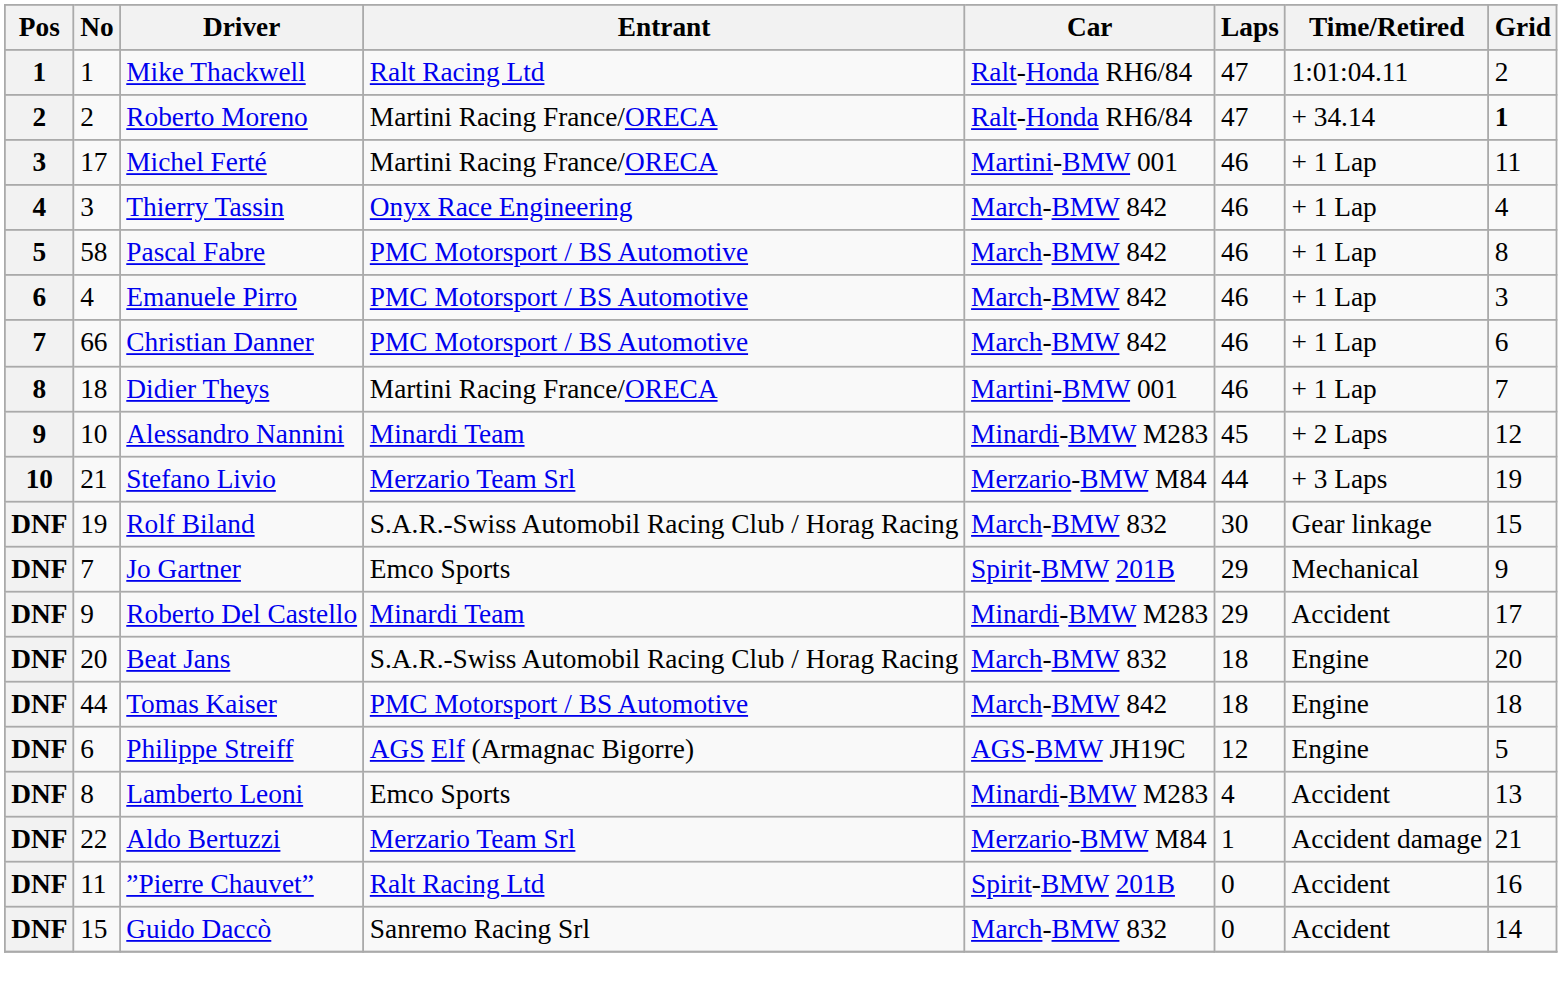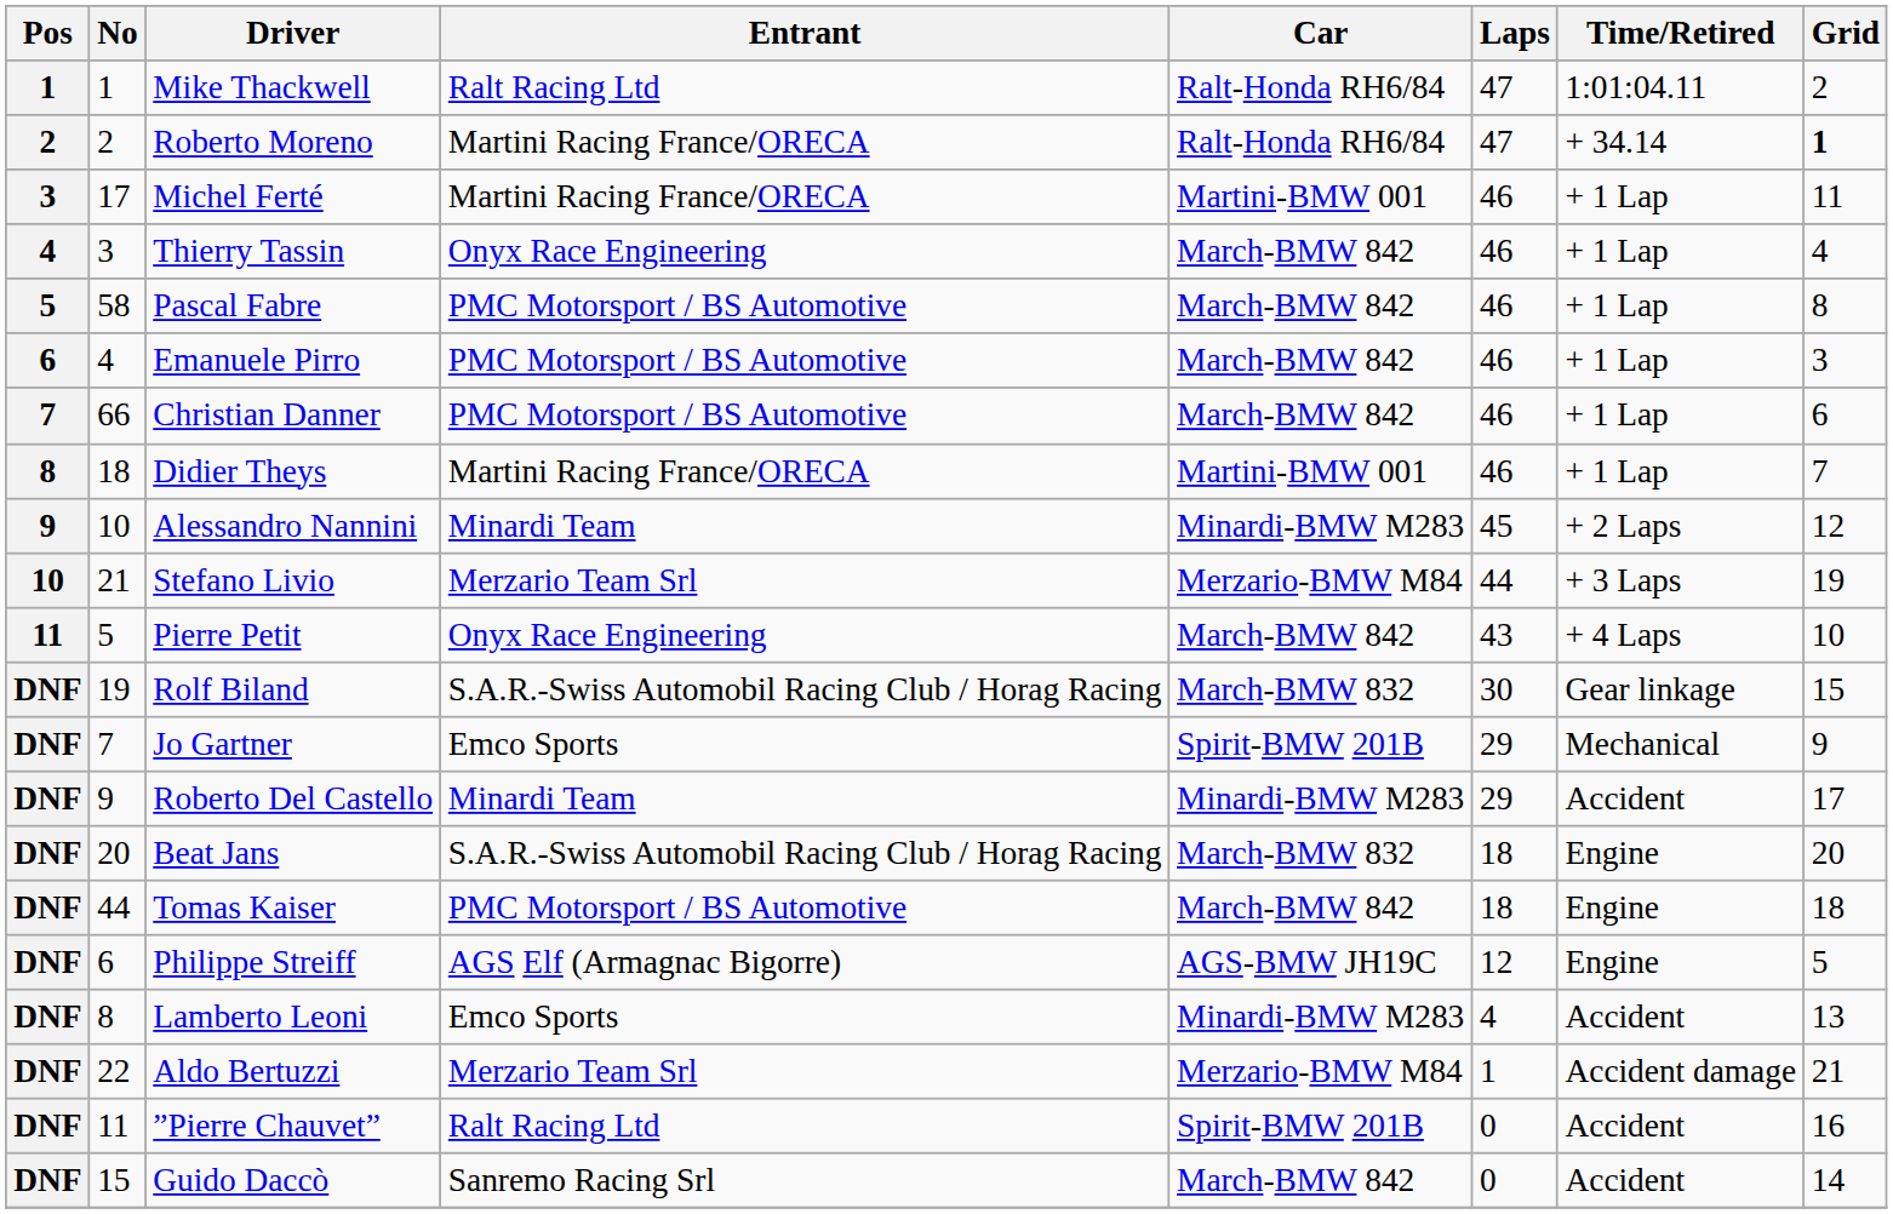 <table class="wikitable" style="font-size: 95%">
 <tr>
 <th>Pos</th>
 <th>No</th>
 <th>Driver</th>
 <th>Entrant</th>
 <th>Car</th>
 <th>Laps</th>
 <th>Time/Retired</th>
 <th>Grid</th>
 </tr>
 <tr>
 <th>1</th>
 <td>1</td>
 <td> <a href='#'>Mike Thackwell</a></td>
 <td><a href='#'>Ralt Racing Ltd</a></td>
 <td><a href='#'>Ralt</a>-<a href='#'>Honda</a> RH6/84</td>
 <td>47</td>
 <td>1:01:04.11</td>
 <td>2</td>
 </tr>
 <tr>
 <th>2</th>
 <td>2</td>
 <td> <a href='#'>Roberto Moreno</a></td>
 <td>Martini Racing France/<a href='#'>ORECA</a></td>
 <td><a href='#'>Ralt</a>-<a href='#'>Honda</a> RH6/84</td>
 <td>47</td>
 <td>+ 34.14</td>
 <td><strong>1</strong></td>
 </tr>
 <tr>
 <th>3</th>
 <td>17</td>
 <td> <a href='#'>Michel Ferté</a></td>
 <td>Martini Racing France/<a href='#'>ORECA</a></td>
 <td><a href='#'>Martini</a>-<a href='#'>BMW</a> 001</td>
 <td>46</td>
 <td>+ 1 Lap</td>
 <td>11</td>
 </tr>
 <tr>
 <th>4</th>
 <td>3</td>
 <td> <a href='#'>Thierry Tassin</a></td>
 <td><a href='#'>Onyx Race Engineering</a></td>
 <td><a href='#'>March</a>-<a href='#'>BMW</a> 842</td>
 <td>46</td>
 <td>+ 1 Lap</td>
 <td>4</td>
 </tr>
 <tr>
 <th>5</th>
 <td>58</td>
 <td> <a href='#'>Pascal Fabre</a></td>
 <td><a href='#'>PMC Motorsport / BS Automotive</a></td>
 <td><a href='#'>March</a>-<a href='#'>BMW</a> 842</td>
 <td>46</td>
 <td>+ 1 Lap</td>
 <td>8</td>
 </tr>
 <tr>
 <th>6</th>
 <td>4</td>
 <td> <a href='#'>Emanuele Pirro</a></td>
 <td><a href='#'>PMC Motorsport / BS Automotive</a></td>
 <td><a href='#'>March</a>-<a href='#'>BMW</a> 842</td>
 <td>46</td>
 <td>+ 1 Lap</td>
 <td>3</td>
 </tr>
 <tr>
 <th>7</th>
 <td>66</td>
 <td> <a href='#'>Christian Danner</a></td>
 <td><a href='#'>PMC Motorsport / BS Automotive</a></td>
 <td><a href='#'>March</a>-<a href='#'>BMW</a> 842</td>
 <td>46</td>
 <td>+ 1 Lap</td>
 <td>6</td>
 </tr>
 <tr>
 <th>8</th>
 <td>18</td>
 <td> <a href='#'>Didier Theys</a></td>
 <td>Martini Racing France/<a href='#'>ORECA</a></td>
 <td><a href='#'>Martini</a>-<a href='#'>BMW</a> 001</td>
 <td>46</td>
 <td>+ 1 Lap</td>
 <td>7</td>
 </tr>
 <tr>
 <th>9</th>
 <td>10</td>
 <td> <a href='#'>Alessandro Nannini</a></td>
 <td><a href='#'>Minardi Team</a></td>
 <td><a href='#'>Minardi</a>-<a href='#'>BMW</a> M283</td>
 <td>45</td>
 <td>+ 2 Laps</td>
 <td>12</td>
 </tr>
 <tr>
 <th>10</th>
 <td>21</td>
 <td> <a href='#'>Stefano Livio</a></td>
 <td><a href='#'>Merzario Team Srl</a></td>
 <td><a href='#'>Merzario</a>-<a href='#'>BMW</a> M84</td>
 <td>44</td>
 <td>+ 3 Laps</td>
 <td>19</td>
 </tr>
 <tr>
+<th>11</th>
+<td>5</td>
+<td> <a href='#'>Pierre Petit</a></td>
+<td><a href='#'>Onyx Race Engineering</a></td>
+<td><a href='#'>March</a>-<a href='#'>BMW</a> 842</td>
+<td>43</td>
+<td>+ 4 Laps</td>
+<td>10</td>
+</tr>
+<tr>
 <th>DNF</th>
 <td>19</td>
 <td> <a href='#'>Rolf Biland</a></td>
 <td>S.A.R.-Swiss Automobil Racing Club / Horag Racing</td>
 <td><a href='#'>March</a>-<a href='#'>BMW</a> 832</td>
 <td>30</td>
 <td>Gear linkage</td>
 <td>15</td>
 </tr>
 <tr>
 <th>DNF</th>
 <td>7</td>
 <td> <a href='#'>Jo Gartner</a></td>
 <td>Emco Sports</td>
 <td><a href='#'>Spirit</a>-<a href='#'>BMW</a> <a href='#'>201B</a></td>
 <td>29</td>
 <td>Mechanical</td>
 <td>9</td>
 </tr>
 <tr>
 <th>DNF</th>
 <td>9</td>
 <td> <a href='#'>Roberto Del Castello</a></td>
 <td><a href='#'>Minardi Team</a></td>
 <td><a href='#'>Minardi</a>-<a href='#'>BMW</a> M283</td>
 <td>29</td>
 <td>Accident</td>
 <td>17</td>
 </tr>
 <tr>
 <th>DNF</th>
 <td>20</td>
 <td> <a href='#'>Beat Jans</a></td>
 <td>S.A.R.-Swiss Automobil Racing Club / Horag Racing</td>
 <td><a href='#'>March</a>-<a href='#'>BMW</a> 832</td>
 <td>18</td>
 <td>Engine</td>
 <td>20</td>
 </tr>
 <tr>
 <th>DNF</th>
 <td>44</td>
 <td> <a href='#'>Tomas Kaiser</a></td>
 <td><a href='#'>PMC Motorsport / BS Automotive</a></td>
 <td><a href='#'>March</a>-<a href='#'>BMW</a> 842</td>
 <td>18</td>
 <td>Engine</td>
 <td>18</td>
 </tr>
 <tr>
 <th>DNF</th>
 <td>6</td>
 <td> <a href='#'>Philippe Streiff</a></td>
 <td><a href='#'>AGS</a> <a href='#'>Elf</a> (Armagnac Bigorre)</td>
 <td><a href='#'>AGS</a>-<a href='#'>BMW</a> JH19C</td>
 <td>12</td>
 <td>Engine</td>
 <td>5</td>
 </tr>
 <tr>
 <th>DNF</th>
 <td>8</td>
 <td> <a href='#'>Lamberto Leoni</a></td>
 <td>Emco Sports</td>
 <td><a href='#'>Minardi</a>-<a href='#'>BMW</a> M283</td>
 <td>4</td>
 <td>Accident</td>
 <td>13</td>
 </tr>
 <tr>
 <th>DNF</th>
 <td>22</td>
 <td> <a href='#'>Aldo Bertuzzi</a></td>
 <td><a href='#'>Merzario Team Srl</a></td>
 <td><a href='#'>Merzario</a>-<a href='#'>BMW</a> M84</td>
 <td>1</td>
 <td>Accident damage</td>
 <td>21</td>
 </tr>
 <tr>
 <th>DNF</th>
 <td>11</td>
 <td> <a href='#'>”Pierre Chauvet”</a></td>
 <td><a href='#'>Ralt Racing Ltd</a></td>
 <td><a href='#'>Spirit</a>-<a href='#'>BMW</a> <a href='#'>201B</a></td>
 <td>0</td>
 <td>Accident</td>
 <td>16</td>
 </tr>
 <tr>
 <th>DNF</th>
 <td>15</td>
 <td> <a href='#'>Guido Daccò</a></td>
 <td>Sanremo Racing Srl</td>
-<td><a href='#'>March</a>-<a href='#'>BMW</a> 832</td>
+<td><a href='#'>March</a>-<a href='#'>BMW</a> 842</td>
 <td>0</td>
 <td>Accident</td>
 <td>14</td>
 </tr>
 <tr>
 </tr>
 </table>
